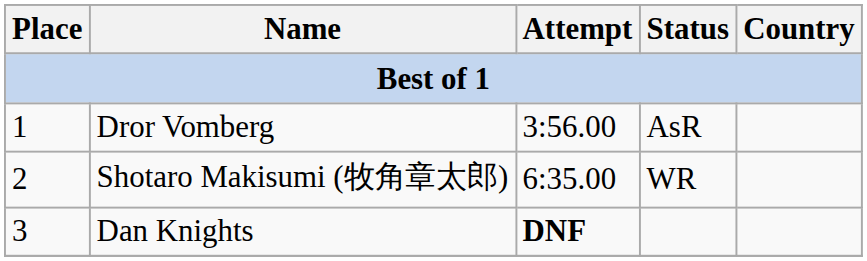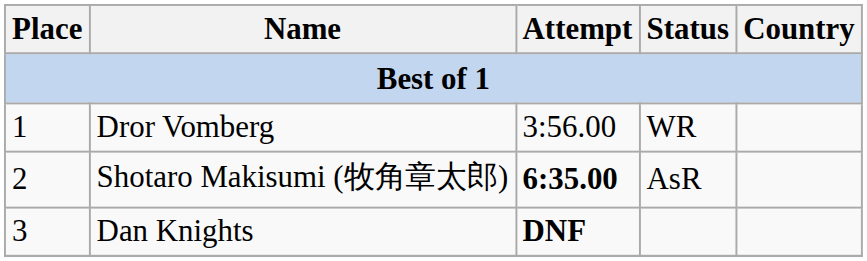 <table class="wikitable sortable">
 <tr>
 <th>Place</th>
 <th class="unsortable">Name</th>
 <th class="unsortable">Attempt</th>
 <th class="unsortable">Status</th>
 <th class="unsortable">Country</th>
 </tr>
 <tr>
 <th colspan="8" style="text-align:center; background:#C3D6EF;">Best of 1</th>
 </tr>
 <tr>
 <td>1</td>
 <td>Dror Vomberg</td>
 <td>3:56.00</td>
-<td>AsR</td>
+<td>WR</td>
 <td></td>
 </tr>
 <tr>
 <td>2</td>
 <td>Shotaro Makisumi (牧角章太郎)</td>
-<td>6:35.00</td>
-<td>WR</td>
+<td><strong>6:35.00</strong></td>
+<td>AsR</td>
 <td></td>
 </tr>
 <tr>
 <td>3</td>
 <td>Dan Knights</td>
 <td><strong>DNF</strong></td>
 <td></td>
 <td></td>
 </tr>
 <tr>
 </tr>
 </table>
